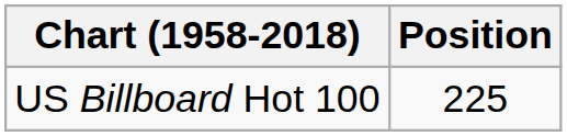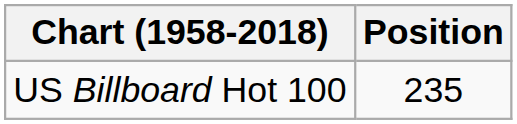 <table class="wikitable plainrowheaders">
 <tr>
 <th>Chart (1958-2018)</th>
 <th>Position</th>
 </tr>
 <tr>
 <td>US <em>Billboard</em> Hot 100</td>
-<td style="text-align:center;">225</td>
+<td style="text-align:center;">235</td>
 </tr>
 </table>
